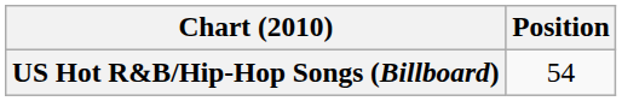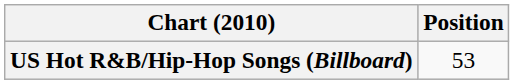 <table class="wikitable plainrowheaders" style="text-align:center">
 <tr>
 <th scope="col">Chart (2010)</th>
 <th scope="col">Position</th>
 </tr>
 <tr>
 <th scope="row">US Hot R&B/Hip-Hop Songs (<em>Billboard</em>)</th>
-<td>54</td>
+<td>53</td>
 </tr>
 </table>
